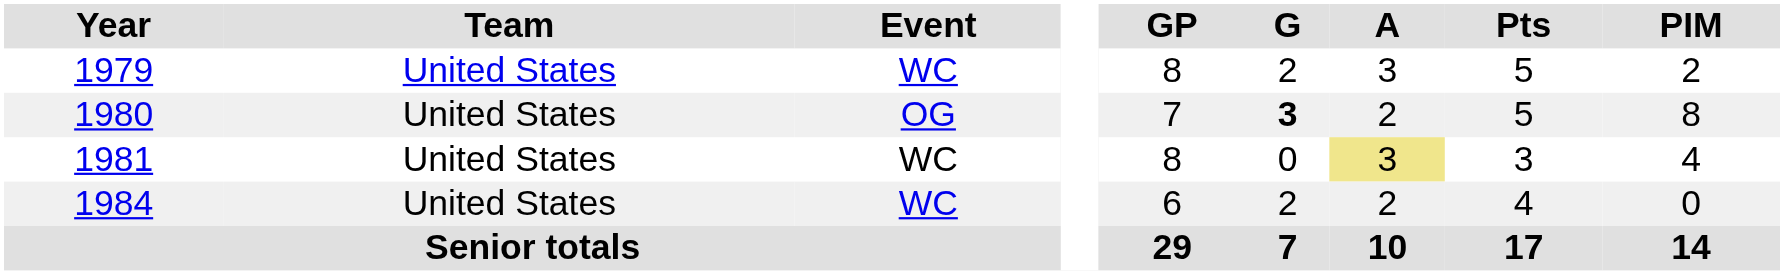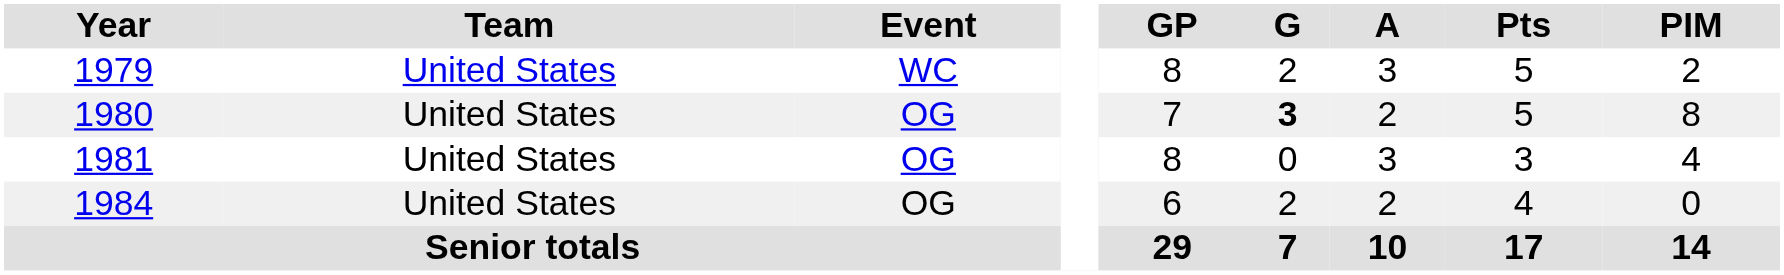 <table border="0" cellpadding="1" cellspacing="0" style="text-align:center; width:50em">
 <tr ALIGN="center" bgcolor="#e0e0e0">
 <th>Year</th>
 <th>Team</th>
 <th>Event</th>
 <th rowspan="99" bgcolor="#ffffff"> </th>
 <th>GP</th>
 <th>G</th>
 <th>A</th>
 <th>Pts</th>
 <th>PIM</th>
 </tr>
 <tr>
 <td><a href='#'>1979</a></td>
 <td><a href='#'>United States</a></td>
 <td><a href='#'>WC</a></td>
 <td>8</td>
 <td>2</td>
 <td>3</td>
 <td>5</td>
 <td>2</td>
 </tr>
 <tr bgcolor="#f0f0f0">
 <td><a href='#'>1980</a></td>
 <td>United States</td>
 <td><a href='#'>OG</a></td>
 <td>7</td>
 <td><strong>3</strong></td>
 <td>2</td>
 <td>5</td>
 <td>8</td>
 </tr>
 <tr>
 <td><a href='#'>1981</a></td>
 <td>United States</td>
-<td>WC</td>
+<td><a href='#'>OG</a></td>
 <td>8</td>
 <td>0</td>
-<td style="background: khaki;">3</td>
+<td>3</td>
 <td>3</td>
 <td>4</td>
 </tr>
 <tr bgcolor="#f0f0f0">
 <td><a href='#'>1984</a></td>
 <td>United States</td>
-<td><a href='#'>WC</a></td>
+<td>OG</td>
 <td>6</td>
 <td>2</td>
 <td>2</td>
 <td>4</td>
 <td>0</td>
 </tr>
 <tr bgcolor="#e0e0e0">
 <th colspan=3>Senior totals</th>
 <th>29</th>
 <th>7</th>
 <th>10</th>
 <th>17</th>
 <th>14</th>
 </tr>
 </table>
